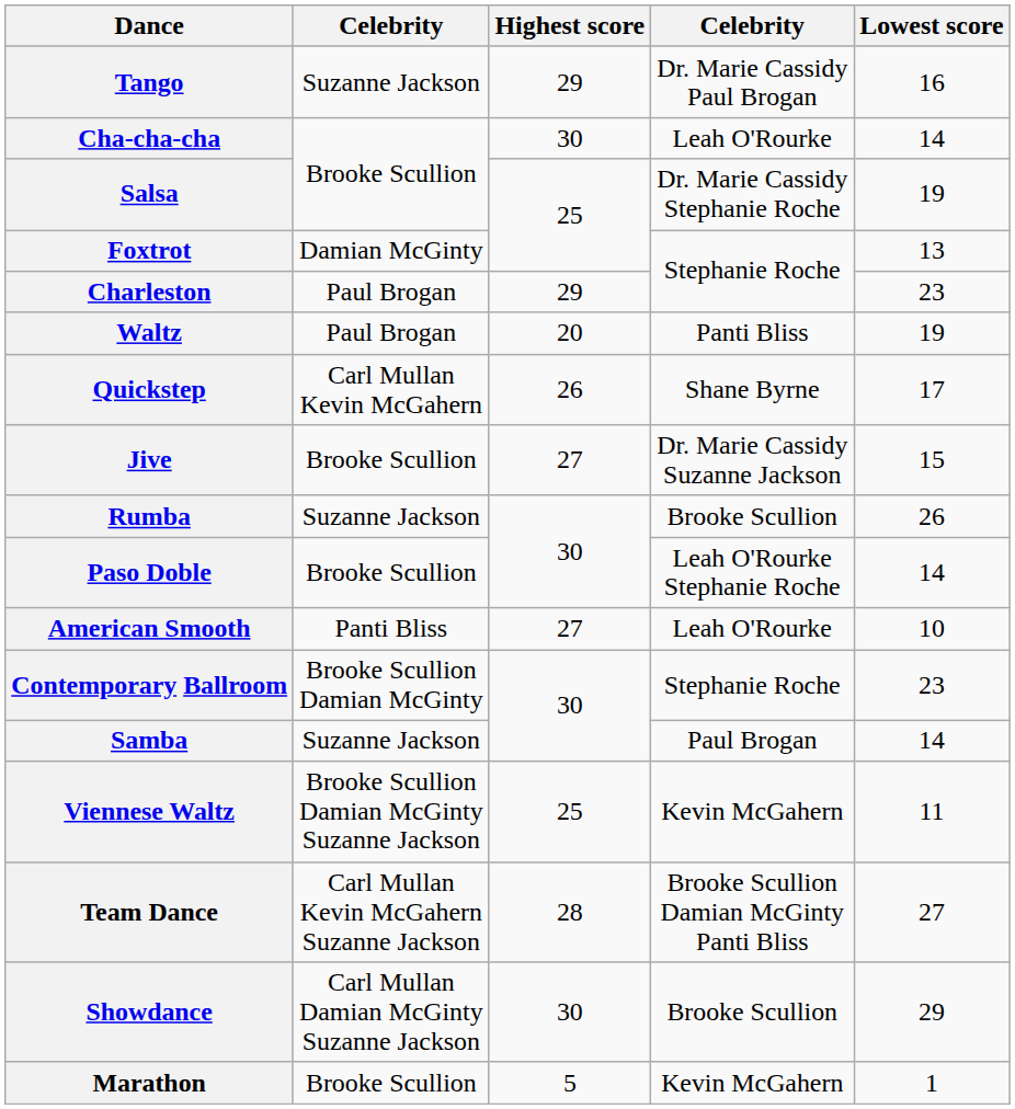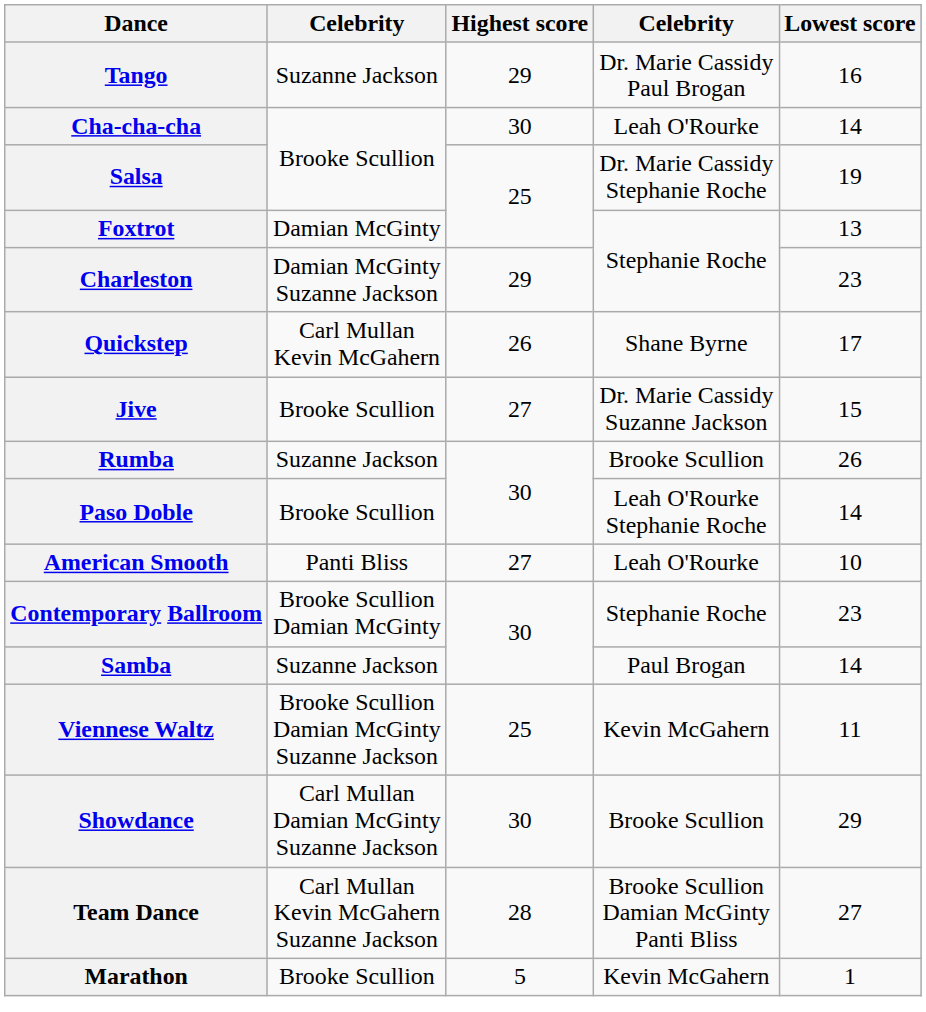 <table class="wikitable sortable" style="text-align:center;">
 <tr>
 <th>Dance</th>
 <th class="sortable">Celebrity</th>
 <th>Highest score</th>
 <th class="sortable">Celebrity</th>
 <th>Lowest score</th>
 </tr>
 <tr>
 <th><a href='#'>Tango</a></th>
 <td>Suzanne Jackson</td>
 <td>29</td>
 <td>Dr. Marie Cassidy<br>Paul Brogan</td>
 <td>16</td>
 </tr>
 <tr>
 <th><a href='#'>Cha-cha-cha</a></th>
 <td rowspan="2">Brooke Scullion</td>
 <td>30</td>
 <td>Leah O'Rourke</td>
 <td>14</td>
 </tr>
 <tr>
 <th><a href='#'>Salsa</a></th>
 <td rowspan="2">25</td>
 <td>Dr. Marie Cassidy<br>Stephanie Roche</td>
 <td>19</td>
 </tr>
 <tr>
 <th><a href='#'>Foxtrot</a></th>
 <td>Damian McGinty</td>
 <td rowspan="2">Stephanie Roche</td>
 <td>13</td>
 </tr>
 <tr>
 <th><a href='#'>Charleston</a></th>
-<td>Paul Brogan</td>
+<td>Damian McGinty<br>Suzanne Jackson</td>
 <td>29</td>
 <td>23</td>
-</tr>
-<tr>
-<th><a href='#'>Waltz</a></th>
-<td>Paul Brogan</td>
-<td>20</td>
-<td>Panti Bliss</td>
-<td>19</td>
 </tr>
 <tr>
 <th><a href='#'>Quickstep</a></th>
 <td>Carl Mullan<br>Kevin McGahern</td>
 <td>26</td>
 <td>Shane Byrne</td>
 <td>17</td>
 </tr>
 <tr>
 <th><a href='#'>Jive</a></th>
 <td>Brooke Scullion</td>
 <td>27</td>
 <td>Dr. Marie Cassidy<br>Suzanne Jackson</td>
 <td>15</td>
 </tr>
 <tr>
 <th><a href='#'>Rumba</a></th>
 <td>Suzanne Jackson</td>
 <td rowspan="2">30</td>
 <td>Brooke Scullion</td>
 <td>26</td>
 </tr>
 <tr>
 <th><a href='#'>Paso Doble</a></th>
 <td>Brooke Scullion</td>
 <td>Leah O'Rourke<br>Stephanie Roche</td>
 <td>14</td>
 </tr>
 <tr>
 <th><a href='#'>American Smooth</a></th>
 <td>Panti Bliss</td>
 <td>27</td>
 <td>Leah O'Rourke</td>
 <td>10</td>
 </tr>
 <tr>
 <th><a href='#'>Contemporary</a> <a href='#'>Ballroom</a></th>
 <td>Brooke Scullion<br>Damian McGinty</td>
 <td rowspan="2">30</td>
 <td>Stephanie Roche</td>
 <td>23</td>
 </tr>
 <tr>
 <th><a href='#'>Samba</a></th>
 <td>Suzanne Jackson</td>
 <td>Paul Brogan</td>
 <td>14</td>
 </tr>
 <tr>
 <th><a href='#'>Viennese Waltz</a></th>
 <td>Brooke Scullion<br>Damian McGinty<br>Suzanne Jackson</td>
 <td>25</td>
 <td>Kevin McGahern</td>
 <td>11</td>
 </tr>
 <tr>
+<th><a href='#'>Showdance</a></th>
+<td>Carl Mullan<br>Damian McGinty<br>Suzanne Jackson</td>
+<td>30</td>
+<td>Brooke Scullion</td>
+<td>29</td>
+</tr>
+<tr>
 <th>Team Dance</th>
 <td>Carl Mullan<br>Kevin McGahern<br>Suzanne Jackson</td>
 <td>28</td>
 <td>Brooke Scullion<br>Damian McGinty<br>Panti Bliss</td>
 <td>27</td>
-</tr>
-<tr>
-<th><a href='#'>Showdance</a></th>
-<td>Carl Mullan<br>Damian McGinty<br>Suzanne Jackson</td>
-<td>30</td>
-<td>Brooke Scullion</td>
-<td>29</td>
 </tr>
 <tr>
 <th>Marathon</th>
 <td>Brooke Scullion</td>
 <td>5</td>
 <td>Kevin McGahern</td>
 <td>1</td>
 </tr>
 </table>
